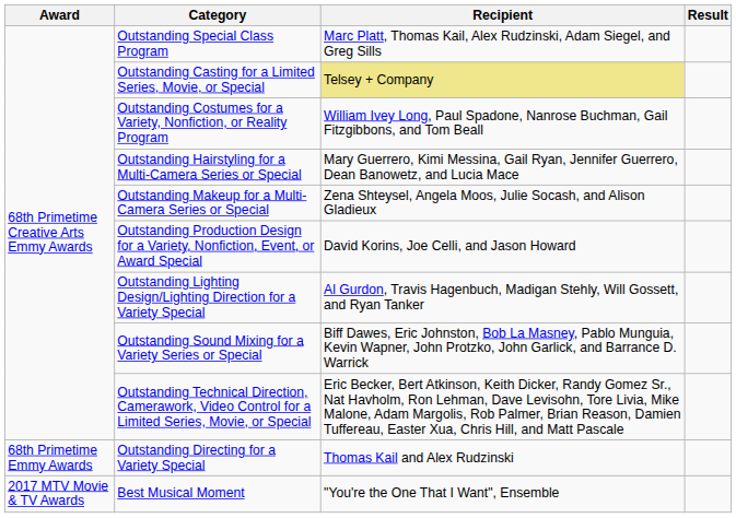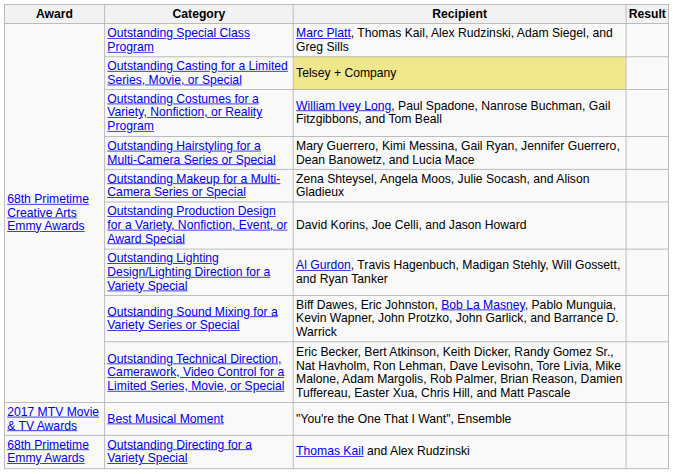 <table class="wikitable sortable" style="width: 99%;">
 <tr>
 <th>Award</th>
 <th>Category</th>
 <th>Recipient</th>
 <th>Result</th>
 </tr>
 <tr>
 <td rowspan="9"><a href='#'>68th Primetime Creative Arts Emmy Awards</a></td>
 <td><a href='#'>Outstanding Special Class Program</a></td>
 <td><a href='#'>Marc Platt</a>, Thomas Kail, Alex Rudzinski, Adam Siegel, and Greg Sills</td>
 <td></td>
 </tr>
 <tr>
 <td><a href='#'>Outstanding Casting for a Limited Series, Movie, or Special</a></td>
 <td style="background: khaki;">Telsey + Company</td>
 <td></td>
 </tr>
 <tr>
 <td><a href='#'>Outstanding Costumes for a Variety, Nonfiction, or Reality Program</a></td>
 <td><a href='#'>William Ivey Long</a>, Paul Spadone, Nanrose Buchman, Gail Fitzgibbons, and Tom Beall</td>
 <td></td>
 </tr>
 <tr>
 <td><a href='#'>Outstanding Hairstyling for a Multi-Camera Series or Special</a></td>
 <td>Mary Guerrero, Kimi Messina, Gail Ryan, Jennifer Guerrero, Dean Banowetz, and Lucia Mace</td>
 <td></td>
 </tr>
 <tr>
 <td><a href='#'>Outstanding Makeup for a Multi-Camera Series or Special</a></td>
 <td>Zena Shteysel, Angela Moos, Julie Socash, and Alison Gladieux</td>
 <td></td>
 </tr>
 <tr>
 <td><a href='#'>Outstanding Production Design for a Variety, Nonfiction, Event, or Award Special</a></td>
 <td>David Korins, Joe Celli, and Jason Howard</td>
 <td></td>
 </tr>
 <tr>
 <td><a href='#'>Outstanding Lighting Design/Lighting Direction for a Variety Special</a></td>
 <td><a href='#'>Al Gurdon</a>, Travis Hagenbuch, Madigan Stehly, Will Gossett, and Ryan Tanker</td>
 <td></td>
 </tr>
 <tr>
 <td><a href='#'>Outstanding Sound Mixing for a Variety Series or Special</a></td>
 <td>Biff Dawes, Eric Johnston, <a href='#'>Bob La Masney</a>, Pablo Munguia, Kevin Wapner, John Protzko, John Garlick, and Barrance D. Warrick</td>
 <td></td>
 </tr>
 <tr>
 <td><a href='#'>Outstanding Technical Direction, Camerawork, Video Control for a Limited Series, Movie, or Special</a></td>
 <td>Eric Becker, Bert Atkinson, Keith Dicker, Randy Gomez Sr., Nat Havholm, Ron Lehman, Dave Levisohn, Tore Livia, Mike Malone, Adam Margolis, Rob Palmer, Brian Reason, Damien Tuffereau, Easter Xua, Chris Hill, and Matt Pascale</td>
 <td></td>
 </tr>
 <tr>
+<td><a href='#'>2017 MTV Movie & TV Awards</a></td>
+<td><a href='#'>Best Musical Moment</a></td>
+<td>"You're the One That I Want", Ensemble</td>
+<td></td>
+</tr>
+<tr>
 <td><a href='#'>68th Primetime Emmy Awards</a></td>
 <td><a href='#'>Outstanding Directing for a Variety Special</a></td>
 <td><a href='#'>Thomas Kail</a> and Alex Rudzinski</td>
 <td></td>
 </tr>
-<tr>
-<td><a href='#'>2017 MTV Movie & TV Awards</a></td>
-<td><a href='#'>Best Musical Moment</a></td>
-<td>"You're the One That I Want", Ensemble</td>
-<td></td>
-</tr>
 </table>
